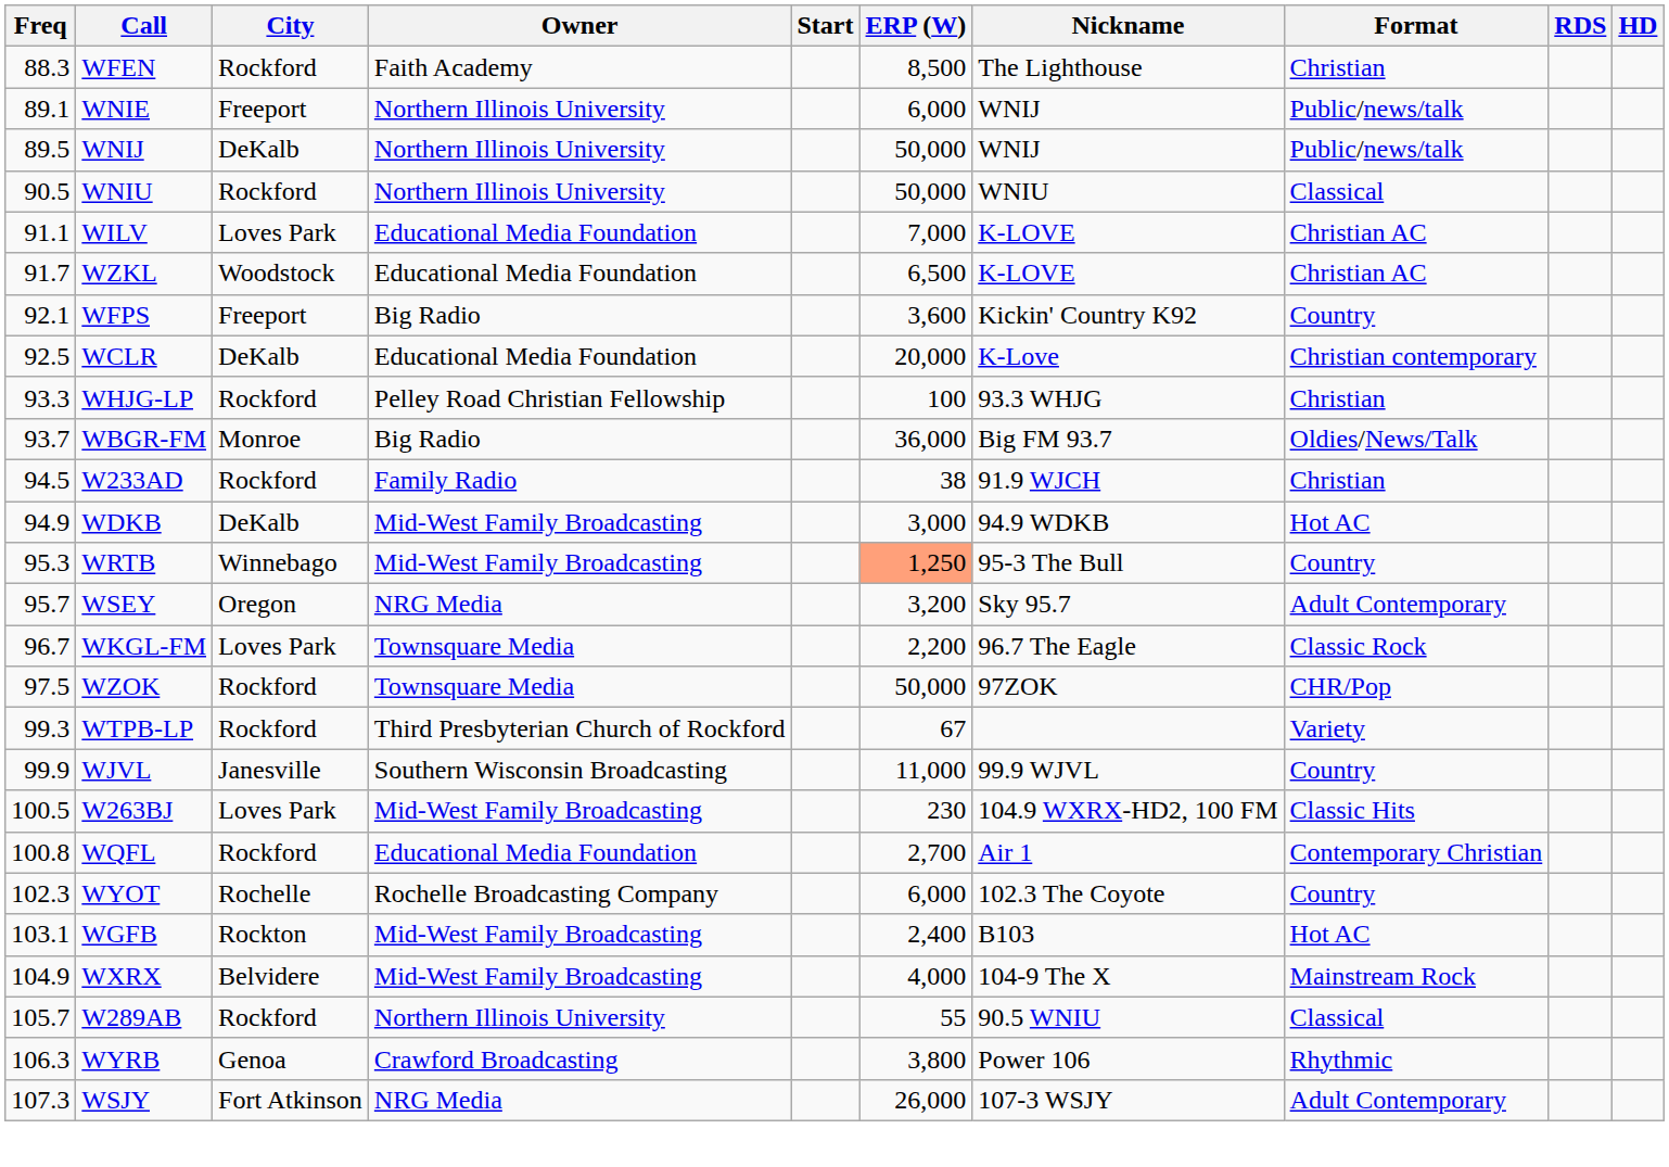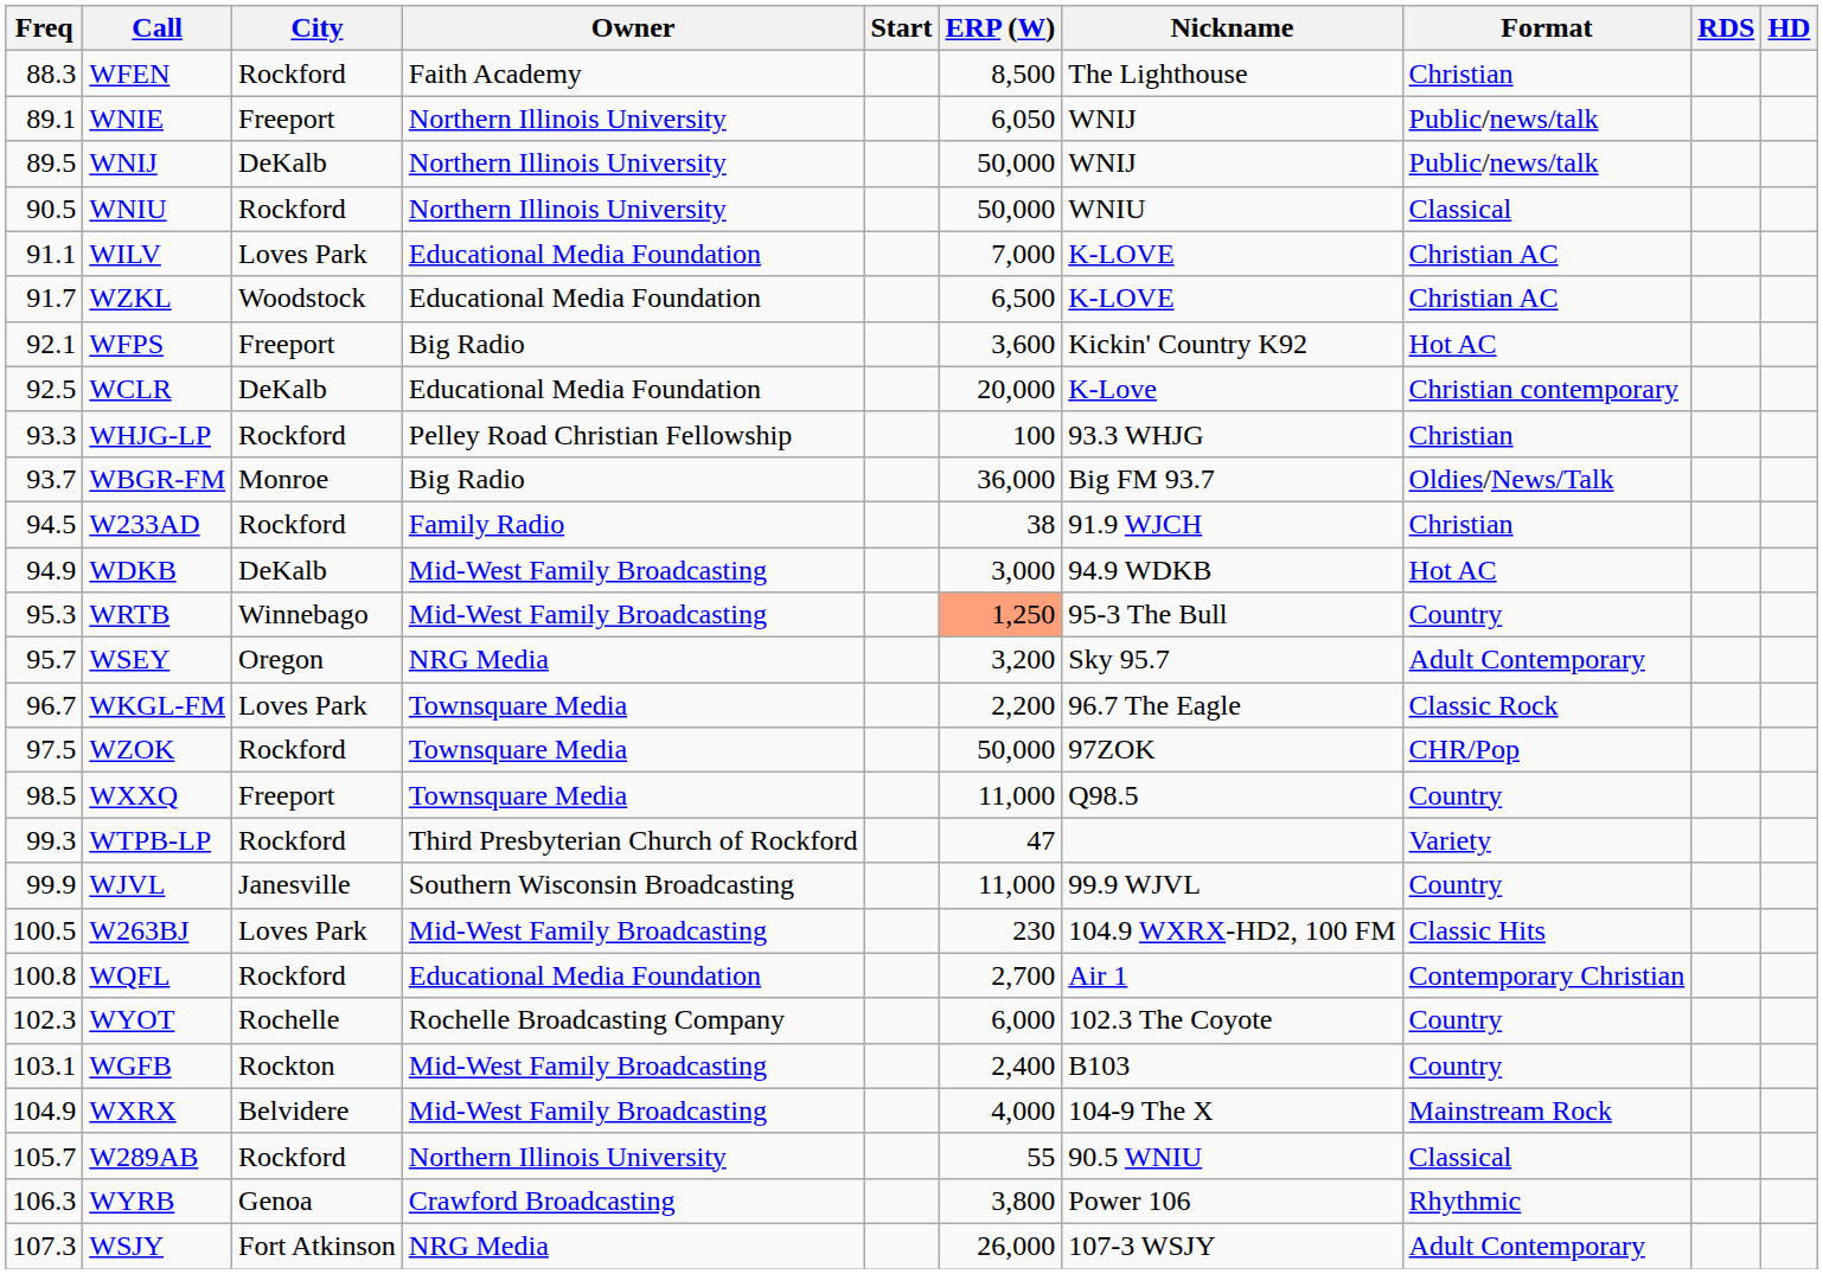 <table class="wikitable sortable">
 <tr>
 <th>Freq</th>
 <th><a href='#'>Call</a></th>
 <th><a href='#'>City</a></th>
 <th>Owner</th>
 <th>Start</th>
 <th><a href='#'>ERP</a> (<a href='#'>W</a>)</th>
 <th>Nickname</th>
 <th>Format</th>
 <th><a href='#'>RDS</a></th>
 <th><a href='#'>HD</a></th>
 </tr>
 <tr>
 <td align=right>88.3</td>
 <td><a href='#'>WFEN</a></td>
 <td>Rockford</td>
 <td>Faith Academy</td>
 <td align=right></td>
 <td align=right>8,500</td>
 <td>The Lighthouse</td>
 <td><a href='#'>Christian</a></td>
 <td></td>
 <td></td>
 </tr>
 <tr>
 <td align=right>89.1</td>
 <td><a href='#'>WNIE</a></td>
 <td>Freeport</td>
 <td><a href='#'>Northern Illinois University</a></td>
 <td align=right></td>
-<td align=right>6,000</td>
+<td align=right>6,050</td>
 <td>WNIJ</td>
 <td><a href='#'>Public</a>/<a href='#'>news/talk</a></td>
 <td></td>
 <td></td>
 </tr>
 <tr>
 <td align=right>89.5</td>
 <td><a href='#'>WNIJ</a></td>
 <td>DeKalb</td>
 <td><a href='#'>Northern Illinois University</a></td>
 <td align=right></td>
 <td align=right>50,000</td>
 <td>WNIJ</td>
 <td><a href='#'>Public</a>/<a href='#'>news/talk</a></td>
 <td></td>
 <td></td>
 </tr>
 <tr>
 <td align=right>90.5</td>
 <td><a href='#'>WNIU</a></td>
 <td>Rockford</td>
 <td><a href='#'>Northern Illinois University</a></td>
 <td align=right></td>
 <td align=right>50,000</td>
 <td>WNIU</td>
 <td><a href='#'>Classical</a></td>
 <td></td>
 <td></td>
 </tr>
 <tr>
 <td align=right>91.1</td>
 <td><a href='#'>WILV</a></td>
 <td>Loves Park</td>
 <td><a href='#'>Educational Media Foundation</a></td>
 <td align=right></td>
 <td align=right>7,000</td>
 <td><a href='#'>K-LOVE</a></td>
 <td><a href='#'>Christian AC</a></td>
 <td></td>
 <td></td>
 </tr>
 <tr>
 <td align=right>91.7</td>
 <td><a href='#'>WZKL</a></td>
 <td>Woodstock</td>
 <td>Educational Media Foundation</td>
 <td align=right></td>
 <td align=right>6,500</td>
 <td><a href='#'>K-LOVE</a></td>
 <td><a href='#'>Christian AC</a></td>
 <td></td>
 <td></td>
 </tr>
 <tr>
 <td align=right>92.1</td>
 <td><a href='#'>WFPS</a></td>
 <td>Freeport</td>
 <td>Big Radio</td>
 <td align=right></td>
 <td align=right>3,600</td>
 <td>Kickin' Country K92</td>
-<td><a href='#'>Country</a></td>
+<td><a href='#'>Hot AC</a></td>
 <td></td>
 <td></td>
 </tr>
 <tr>
 <td align=right>92.5</td>
 <td><a href='#'>WCLR</a></td>
 <td>DeKalb</td>
 <td>Educational Media Foundation</td>
 <td align=right></td>
 <td align=right>20,000</td>
 <td><a href='#'>K-Love</a></td>
 <td><a href='#'>Christian contemporary</a></td>
 <td></td>
 <td></td>
 </tr>
 <tr>
 <td align=right>93.3</td>
 <td><a href='#'>WHJG-LP</a></td>
 <td>Rockford</td>
 <td>Pelley Road Christian Fellowship</td>
 <td align=right></td>
 <td align=right>100</td>
 <td>93.3 WHJG</td>
 <td><a href='#'>Christian</a></td>
 <td></td>
 <td></td>
 </tr>
 <tr>
 <td align=right>93.7</td>
 <td><a href='#'>WBGR-FM</a></td>
 <td>Monroe</td>
 <td>Big Radio</td>
 <td align=right></td>
 <td align=right>36,000</td>
 <td>Big FM 93.7</td>
 <td><a href='#'>Oldies</a>/<a href='#'>News/Talk</a></td>
 <td></td>
 <td></td>
 </tr>
 <tr>
 <td align=right>94.5</td>
 <td><a href='#'>W233AD</a></td>
 <td>Rockford</td>
 <td><a href='#'>Family Radio</a></td>
 <td align=right></td>
 <td align=right>38</td>
 <td>91.9 <a href='#'>WJCH</a></td>
 <td><a href='#'>Christian</a></td>
 <td></td>
 <td></td>
 </tr>
 <tr>
 <td align=right>94.9</td>
 <td><a href='#'>WDKB</a></td>
 <td>DeKalb</td>
 <td><a href='#'>Mid-West Family Broadcasting</a></td>
 <td align=right></td>
 <td align=right>3,000</td>
 <td>94.9 WDKB</td>
 <td><a href='#'>Hot AC</a></td>
 <td></td>
 <td></td>
 </tr>
 <tr>
 <td align=right>95.3</td>
 <td><a href='#'>WRTB</a></td>
 <td>Winnebago</td>
 <td><a href='#'>Mid-West Family Broadcasting</a></td>
 <td align=right></td>
 <td align=right style="background: lightsalmon;">1,250</td>
 <td>95-3 The Bull</td>
 <td><a href='#'>Country</a></td>
 <td></td>
 <td></td>
 </tr>
 <tr>
 <td align=right>95.7</td>
 <td><a href='#'>WSEY</a></td>
 <td>Oregon</td>
 <td><a href='#'>NRG Media</a></td>
 <td align=right></td>
 <td align=right>3,200</td>
 <td>Sky 95.7</td>
 <td><a href='#'>Adult Contemporary</a></td>
 <td></td>
 <td></td>
 </tr>
 <tr>
 <td align=right>96.7</td>
 <td><a href='#'>WKGL-FM</a></td>
 <td>Loves Park</td>
 <td><a href='#'>Townsquare Media</a></td>
 <td align=right></td>
 <td align=right>2,200</td>
 <td>96.7 The Eagle</td>
 <td><a href='#'>Classic Rock</a></td>
 <td></td>
 <td></td>
 </tr>
 <tr>
 <td align=right>97.5</td>
 <td><a href='#'>WZOK</a></td>
 <td>Rockford</td>
 <td><a href='#'>Townsquare Media</a></td>
 <td align=right></td>
 <td align=right>50,000</td>
 <td>97ZOK</td>
 <td><a href='#'>CHR/Pop</a></td>
 <td></td>
 <td></td>
 </tr>
 <tr>
+<td align=right>98.5</td>
+<td><a href='#'>WXXQ</a></td>
+<td>Freeport</td>
+<td><a href='#'>Townsquare Media</a></td>
+<td align=right></td>
+<td align=right>11,000</td>
+<td>Q98.5</td>
+<td><a href='#'>Country</a></td>
+<td></td>
+<td></td>
+</tr>
+<tr>
 <td align=right>99.3</td>
 <td><a href='#'>WTPB-LP</a></td>
 <td>Rockford</td>
 <td>Third Presbyterian Church of Rockford</td>
 <td align=right></td>
-<td align=right>67</td>
+<td align=right>47</td>
 <td></td>
 <td><a href='#'>Variety</a></td>
 <td></td>
 <td></td>
 </tr>
 <tr>
 <td align=right>99.9</td>
 <td><a href='#'>WJVL</a></td>
 <td>Janesville</td>
 <td>Southern Wisconsin Broadcasting</td>
 <td align=right></td>
 <td align=right>11,000</td>
 <td>99.9 WJVL</td>
 <td><a href='#'>Country</a></td>
 <td></td>
 <td></td>
 </tr>
 <tr>
 <td align=right>100.5</td>
 <td><a href='#'>W263BJ</a></td>
 <td>Loves Park</td>
 <td><a href='#'>Mid-West Family Broadcasting</a></td>
 <td align=right></td>
 <td align=right>230</td>
 <td>104.9 <a href='#'>WXRX</a>-HD2, 100 FM</td>
 <td><a href='#'>Classic Hits</a></td>
 <td></td>
 <td></td>
 </tr>
 <tr>
 <td align=right>100.8</td>
 <td><a href='#'>WQFL</a></td>
 <td>Rockford</td>
 <td><a href='#'>Educational Media Foundation</a></td>
 <td align=right></td>
 <td align=right>2,700</td>
 <td><a href='#'>Air 1</a></td>
 <td><a href='#'>Contemporary Christian</a></td>
 <td></td>
 <td></td>
 </tr>
 <tr>
 <td align=right>102.3</td>
 <td><a href='#'>WYOT</a></td>
 <td>Rochelle</td>
 <td>Rochelle Broadcasting Company</td>
 <td align=right></td>
 <td align=right>6,000</td>
 <td>102.3 The Coyote</td>
 <td><a href='#'>Country</a></td>
 <td></td>
 <td></td>
 </tr>
 <tr>
 <td align=right>103.1</td>
 <td><a href='#'>WGFB</a></td>
 <td>Rockton</td>
 <td><a href='#'>Mid-West Family Broadcasting</a></td>
 <td align=right></td>
 <td align=right>2,400</td>
 <td>B103</td>
-<td><a href='#'>Hot AC</a></td>
+<td><a href='#'>Country</a></td>
 <td></td>
 <td></td>
 </tr>
 <tr>
 <td align=right>104.9</td>
 <td><a href='#'>WXRX</a></td>
 <td>Belvidere</td>
 <td><a href='#'>Mid-West Family Broadcasting</a></td>
 <td align=right></td>
 <td align=right>4,000</td>
 <td>104-9 The X</td>
 <td><a href='#'>Mainstream Rock</a></td>
 <td></td>
 <td></td>
 </tr>
 <tr>
 <td align=right>105.7</td>
 <td><a href='#'>W289AB</a></td>
 <td>Rockford</td>
 <td><a href='#'>Northern Illinois University</a></td>
 <td align=right></td>
 <td align=right>55</td>
 <td>90.5 <a href='#'>WNIU</a></td>
 <td><a href='#'>Classical</a></td>
 <td></td>
 <td></td>
 </tr>
 <tr>
 <td align=right>106.3</td>
 <td><a href='#'>WYRB</a></td>
 <td>Genoa</td>
 <td><a href='#'>Crawford Broadcasting</a></td>
 <td align=right></td>
 <td align=right>3,800</td>
 <td>Power 106</td>
 <td><a href='#'>Rhythmic</a></td>
 <td></td>
 <td></td>
 </tr>
 <tr>
 <td align=right>107.3</td>
 <td><a href='#'>WSJY</a></td>
 <td>Fort Atkinson</td>
 <td><a href='#'>NRG Media</a></td>
 <td align=right></td>
 <td align=right>26,000</td>
 <td>107-3 WSJY</td>
 <td><a href='#'>Adult Contemporary</a></td>
 <td></td>
 <td></td>
 </tr>
 </table>
